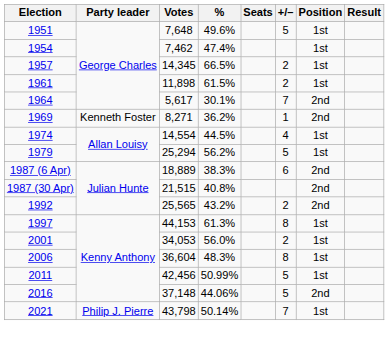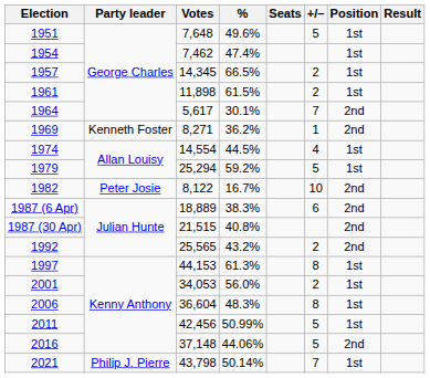 <table class="wikitable" style="text-align:center">
 <tr>
 <th>Election</th>
 <th>Party leader</th>
 <th>Votes</th>
 <th>%</th>
 <th>Seats</th>
 <th>+/–</th>
 <th>Position</th>
 <th><strong>Result</strong></th>
 </tr>
 <tr>
 <td><a href='#'>1951</a></td>
 <td rowspan="5"><a href='#'>George Charles</a></td>
 <td>7,648</td>
 <td>49.6%</td>
 <td></td>
 <td> 5</td>
 <td> 1st</td>
 <td></td>
 </tr>
 <tr>
 <td><a href='#'>1954</a></td>
 <td>7,462</td>
 <td>47.4%</td>
 <td></td>
 <td></td>
 <td> 1st</td>
 <td></td>
 </tr>
 <tr>
 <td><a href='#'>1957</a></td>
 <td>14,345</td>
 <td>66.5%</td>
 <td></td>
 <td> 2</td>
 <td> 1st</td>
 <td></td>
 </tr>
 <tr>
 <td><a href='#'>1961</a></td>
 <td>11,898</td>
 <td>61.5%</td>
 <td></td>
 <td> 2</td>
 <td> 1st</td>
 <td></td>
 </tr>
 <tr>
 <td><a href='#'>1964</a></td>
 <td>5,617</td>
 <td>30.1%</td>
 <td></td>
 <td> 7</td>
 <td> 2nd</td>
 <td></td>
 </tr>
 <tr>
 <td><a href='#'>1969</a></td>
 <td>Kenneth Foster</td>
 <td>8,271</td>
 <td>36.2%</td>
 <td></td>
 <td> 1</td>
 <td> 2nd</td>
 <td></td>
 </tr>
 <tr>
 <td><a href='#'>1974</a></td>
 <td rowspan="2"><a href='#'>Allan Louisy</a></td>
 <td>14,554</td>
 <td>44.5%</td>
 <td></td>
 <td> 4</td>
 <td> 1st</td>
 <td></td>
 </tr>
 <tr>
 <td><a href='#'>1979</a></td>
 <td>25,294</td>
-<td>56.2%</td>
+<td>59.2%</td>
 <td></td>
 <td> 5</td>
 <td> 1st</td>
+<td></td>
+</tr>
+<tr>
+<td><a href='#'>1982</a></td>
+<td><a href='#'>Peter Josie</a></td>
+<td>8,122</td>
+<td>16.7%</td>
+<td></td>
+<td> 10</td>
+<td> 2nd</td>
 <td></td>
 </tr>
 <tr>
 <td><a href='#'>1987 (6 Apr)</a></td>
 <td rowspan="3"><a href='#'>Julian Hunte</a></td>
 <td>18,889</td>
 <td>38.3%</td>
 <td></td>
 <td> 6</td>
 <td> 2nd</td>
 <td></td>
 </tr>
 <tr>
 <td><a href='#'>1987 (30 Apr)</a></td>
 <td>21,515</td>
 <td>40.8%</td>
 <td></td>
 <td></td>
 <td> 2nd</td>
 <td></td>
 </tr>
 <tr>
 <td><a href='#'>1992</a></td>
 <td>25,565</td>
 <td>43.2%</td>
 <td></td>
 <td> 2</td>
 <td> 2nd</td>
 <td></td>
 </tr>
 <tr>
 <td><a href='#'>1997</a></td>
 <td rowspan="5"><a href='#'>Kenny Anthony</a></td>
 <td>44,153</td>
 <td>61.3%</td>
 <td></td>
 <td> 8</td>
 <td> 1st</td>
 <td></td>
 </tr>
 <tr>
 <td><a href='#'>2001</a></td>
 <td>34,053</td>
 <td>56.0%</td>
 <td></td>
 <td> 2</td>
 <td> 1st</td>
 <td></td>
 </tr>
 <tr>
 <td><a href='#'>2006</a></td>
 <td>36,604</td>
 <td>48.3%</td>
 <td></td>
 <td> 8</td>
 <td> 1st</td>
 <td></td>
 </tr>
 <tr>
 <td><a href='#'>2011</a></td>
 <td>42,456</td>
 <td>50.99%</td>
 <td></td>
 <td> 5</td>
 <td> 1st</td>
 <td></td>
 </tr>
 <tr>
 <td><a href='#'>2016</a></td>
 <td>37,148</td>
 <td>44.06%</td>
 <td></td>
 <td> 5</td>
 <td> 2nd</td>
 <td></td>
 </tr>
 <tr>
 <td><a href='#'>2021</a></td>
 <td><a href='#'>Philip J. Pierre</a></td>
 <td>43,798</td>
 <td>50.14%</td>
 <td></td>
 <td> 7</td>
 <td> 1st</td>
 <td></td>
 </tr>
 </table>
